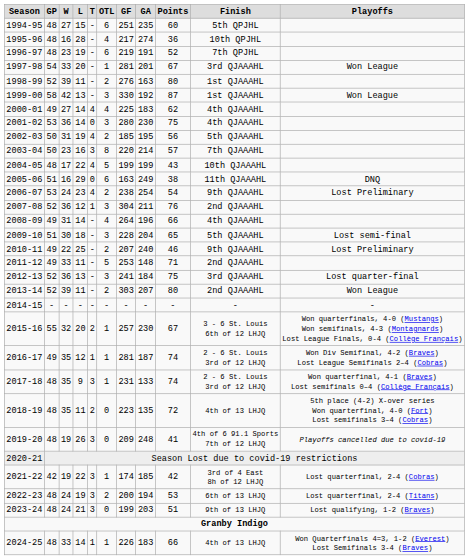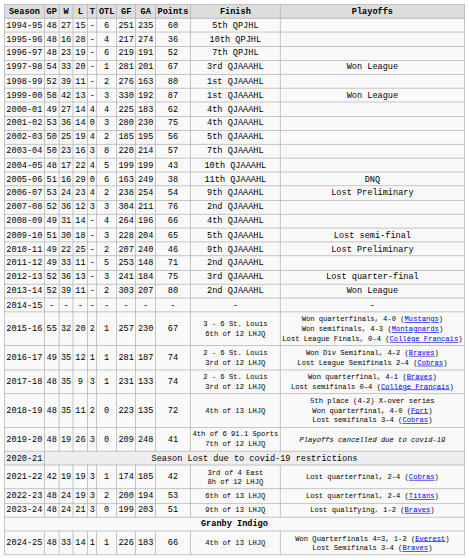 <table class="wikitable">
 <tr align="center"  bgcolor="#dddddd">
 <td><strong>Season</strong></td>
 <td><strong>GP </strong></td>
 <td><strong> W </strong></td>
 <td><strong> L </strong></td>
 <td><strong> T </strong></td>
 <td><strong>OTL</strong></td>
 <td><strong>GF </strong></td>
 <td><strong>GA </strong></td>
 <td><strong>Points</strong></td>
 <td><strong>Finish</strong></td>
 <td><strong>Playoffs</strong></td>
 </tr>
 <tr align="center">
 <td>1994-95</td>
 <td>48</td>
 <td>27</td>
 <td>15</td>
 <td>-</td>
 <td>6</td>
 <td>251</td>
 <td>235</td>
 <td>60</td>
 <td>5th QPJHL</td>
 <td></td>
 </tr>
 <tr align="center">
 <td>1995-96</td>
 <td>48</td>
 <td>16</td>
 <td>28</td>
 <td>-</td>
 <td>4</td>
 <td>217</td>
 <td>274</td>
 <td>36</td>
 <td>10th QPJHL</td>
 <td></td>
 </tr>
 <tr align="center">
 <td>1996-97</td>
 <td>48</td>
 <td>23</td>
 <td>19</td>
 <td>-</td>
 <td>6</td>
 <td>219</td>
 <td>191</td>
 <td>52</td>
 <td>7th QPJHL</td>
 <td></td>
 </tr>
 <tr align="center">
 <td>1997-98</td>
 <td>54</td>
 <td>33</td>
 <td>20</td>
 <td>-</td>
 <td>1</td>
 <td>281</td>
 <td>201</td>
 <td>67</td>
 <td>3rd QJAAAHL</td>
 <td>Won League</td>
 </tr>
 <tr align="center">
 <td>1998-99</td>
 <td>52</td>
 <td>39</td>
 <td>11</td>
 <td>-</td>
 <td>2</td>
 <td>276</td>
 <td>163</td>
 <td>80</td>
 <td>1st QJAAAHL</td>
 <td></td>
 </tr>
 <tr align="center">
 <td>1999-00</td>
 <td>58</td>
 <td>42</td>
 <td>13</td>
 <td>-</td>
 <td>3</td>
 <td>330</td>
 <td>192</td>
 <td>87</td>
 <td>1st QJAAAHL</td>
 <td>Won League</td>
 </tr>
 <tr align="center">
 <td>2000-01</td>
 <td>49</td>
 <td>27</td>
 <td>14</td>
 <td>4</td>
 <td>4</td>
 <td>225</td>
 <td>183</td>
 <td>62</td>
 <td>4th QJAAAHL</td>
 <td></td>
 </tr>
 <tr align="center">
 <td>2001-02</td>
 <td>53</td>
 <td>36</td>
 <td>14</td>
 <td>0</td>
 <td>3</td>
 <td>280</td>
 <td>230</td>
 <td>75</td>
 <td>4th QJAAAHL</td>
 <td></td>
 </tr>
 <tr align="center">
 <td>2002-03</td>
 <td>50</td>
-<td>31</td>
+<td>25</td>
 <td>19</td>
 <td>4</td>
 <td>2</td>
 <td>185</td>
 <td>195</td>
 <td>56</td>
 <td>5th QJAAAHL</td>
 <td></td>
 </tr>
 <tr align="center">
 <td>2003-04</td>
 <td>50</td>
 <td>23</td>
 <td>16</td>
 <td>3</td>
 <td>8</td>
 <td>220</td>
 <td>214</td>
 <td>57</td>
 <td>7th QJAAAHL</td>
 <td></td>
 </tr>
 <tr align="center">
 <td>2004-05</td>
 <td>48</td>
 <td>17</td>
 <td>22</td>
 <td>4</td>
 <td>5</td>
 <td>199</td>
 <td>199</td>
 <td>43</td>
 <td>10th QJAAAHL</td>
 <td></td>
 </tr>
 <tr align="center">
 <td>2005-06</td>
 <td>51</td>
 <td>16</td>
 <td>29</td>
 <td>0</td>
 <td>6</td>
 <td>163</td>
 <td>249</td>
 <td>38</td>
 <td>11th QJAAAHL</td>
 <td>DNQ</td>
 </tr>
 <tr align="center">
 <td>2006-07</td>
 <td>53</td>
 <td>24</td>
 <td>23</td>
 <td>4</td>
 <td>2</td>
 <td>238</td>
 <td>254</td>
 <td>54</td>
 <td>9th QJAAAHL</td>
 <td>Lost Preliminary</td>
 </tr>
 <tr align="center">
 <td>2007-08</td>
 <td>52</td>
 <td>36</td>
 <td>12</td>
-<td>1</td>
+<td>3</td>
 <td>3</td>
 <td>304</td>
 <td>211</td>
 <td>76</td>
 <td>2nd QJAAAHL</td>
 <td></td>
 </tr>
 <tr align="center">
 <td>2008-09</td>
 <td>49</td>
 <td>31</td>
 <td>14</td>
 <td>-</td>
 <td>4</td>
 <td>264</td>
 <td>196</td>
 <td>66</td>
 <td>4th QJAAAHL</td>
 <td></td>
 </tr>
 <tr align="center">
 <td>2009-10</td>
 <td>51</td>
 <td>30</td>
 <td>18</td>
 <td>-</td>
 <td>3</td>
 <td>228</td>
 <td>204</td>
 <td>65</td>
 <td>5th QJAAAHL</td>
 <td>Lost semi-final</td>
 </tr>
 <tr align="center">
 <td>2010-11</td>
 <td>49</td>
 <td>22</td>
 <td>25</td>
 <td>-</td>
 <td>2</td>
 <td>207</td>
 <td>240</td>
 <td>46</td>
 <td>9th QJAAAHL</td>
 <td>Lost Preliminary</td>
 </tr>
 <tr align="center">
 <td>2011-12</td>
 <td>49</td>
 <td>33</td>
 <td>11</td>
 <td>-</td>
 <td>5</td>
 <td>253</td>
 <td>148</td>
 <td>71</td>
 <td>2nd QJAAAHL</td>
 <td></td>
 </tr>
 <tr align="center">
 <td>2012-13</td>
 <td>52</td>
 <td>36</td>
 <td>13</td>
 <td>-</td>
 <td>3</td>
 <td>241</td>
 <td>184</td>
 <td>75</td>
 <td>3rd QJAAAHL</td>
 <td>Lost quarter-final</td>
 </tr>
 <tr align="center">
 <td>2013-14</td>
 <td>52</td>
 <td>39</td>
 <td>11</td>
 <td>-</td>
 <td>2</td>
 <td>303</td>
 <td>207</td>
 <td>80</td>
 <td>2nd QJAAAHL</td>
 <td>Won League</td>
 </tr>
 <tr align="center">
 <td>2014-15</td>
 <td>-</td>
 <td>-</td>
 <td>-</td>
 <td>-</td>
 <td>-</td>
 <td>-</td>
 <td>-</td>
 <td>-</td>
 <td>-</td>
 <td>-</td>
 </tr>
 <tr align="center">
 <td>2015-16</td>
 <td>55</td>
 <td>32</td>
 <td>20</td>
 <td>2</td>
 <td>1</td>
 <td>257</td>
 <td>230</td>
 <td>67</td>
 <td><small>3 - 6 St. Louis<br>6th of 12 LHJQ</small></td>
 <td><small>Won quarterfinals, 4-0 (<a href='#'>Mustangs</a>)<br>Won semifinals, 4-3 (<a href='#'>Montagnards</a>)<br>Lost League Finals, 0-4 (<a href='#'>Collège Français</a>)</small></td>
 </tr>
 <tr align="center">
 <td>2016-17</td>
 <td>49</td>
 <td>35</td>
 <td>12</td>
 <td>1</td>
 <td>1</td>
 <td>281</td>
 <td>187</td>
 <td>74</td>
 <td><small>2 - 6 St. Louis<br>3rd of 12 LHJQ</small></td>
 <td><small>Won Div Semifinal, 4-2 (<a href='#'>Braves</a>)<br>Lost League Semifinals 2–4 (<a href='#'>Cobras</a>)</small></td>
 </tr>
 <tr align="center">
 <td>2017-18</td>
 <td>48</td>
 <td>35</td>
 <td>9</td>
 <td>3</td>
 <td>1</td>
 <td>231</td>
 <td>133</td>
 <td>74</td>
 <td><small>2 - 6 St. Louis<br>3rd of 12 LHJQ</small></td>
 <td><small>Won quarterfinal, 4-1 (<a href='#'>Braves</a>)<br>Lost semifinals 0–4 (<a href='#'>Collège Français</a>)</small></td>
 </tr>
 <tr align="center">
 <td>2018-19</td>
 <td>48</td>
 <td>35</td>
 <td>11</td>
 <td>2</td>
 <td>0</td>
 <td>223</td>
 <td>135</td>
 <td>72</td>
 <td><small>4th of 13 LHJQ</small></td>
 <td><small>5th place (4-2) X-over series<br>Won quarterfinal, 4-0 (<a href='#'>Fort</a>)<br>Lost semifinals 3–4 (<a href='#'>Cobras</a>)</small></td>
 </tr>
 <tr align="center">
 <td>2019-20</td>
 <td>48</td>
 <td>19</td>
 <td>26</td>
 <td>3</td>
 <td>0</td>
 <td>209</td>
 <td>248</td>
 <td>41</td>
 <td><small>4th of 6 91.1 Sports<br>7th of 12 LHJQ</small></td>
 <td><small><em>Playoffs cancelled due to covid-19</em></small></td>
 </tr>
 <tr align="center" bgcolor="#eeeeee">
 <td>2020-21</td>
 <td colspan=10>Season Lost due to covid-19 restrictions</td>
 </tr>
 <tr align="center">
 <td>2021-22</td>
 <td>42</td>
 <td>19</td>
-<td>22</td>
+<td>19</td>
 <td>3</td>
 <td>1</td>
 <td>174</td>
 <td>185</td>
 <td>42</td>
 <td><small>3rd of 4 East<br>8h of 12 LHJQ</small></td>
 <td><small>Lost quarterfinal, 2-4 (<a href='#'>Cobras</a>)</small></td>
 </tr>
 <tr align="center">
 <td>2022-23</td>
 <td>48</td>
 <td>24</td>
 <td>19</td>
 <td>3</td>
 <td>2</td>
 <td>200</td>
 <td>194</td>
 <td>53</td>
 <td><small>6th of 13 LHJQ</small></td>
 <td><small>Lost quarterfinal, 2-4 (<a href='#'>Titans</a>)</small></td>
 </tr>
 <tr align="center">
 <td>2023-24</td>
 <td>48</td>
 <td>24</td>
 <td>21</td>
 <td>3</td>
 <td>0</td>
 <td>199</td>
 <td>203</td>
 <td>51</td>
 <td><small>9th of 13 LHJQ</small></td>
 <td><small>Lost qualifying, 1-2 (<a href='#'>Braves</a>)</small></td>
 </tr>
 <tr align="center"  bg_color = beige>
 <td colspan=11><strong>Granby Indigo</strong></td>
 </tr>
 <tr align="center">
 <td>2024-25</td>
 <td>48</td>
 <td>33</td>
 <td>14</td>
 <td>1</td>
 <td>1</td>
 <td>226</td>
 <td>183</td>
 <td>66</td>
 <td><small>4th of 13 LHJQ</small></td>
 <td><small>Won Quarterfinals 4=3, 1-2 (<a href='#'>Everest</a>)<br>Lost Semifinals 3-4 (<a href='#'>Braves</a>)</small></td>
 </tr>
 </table>
